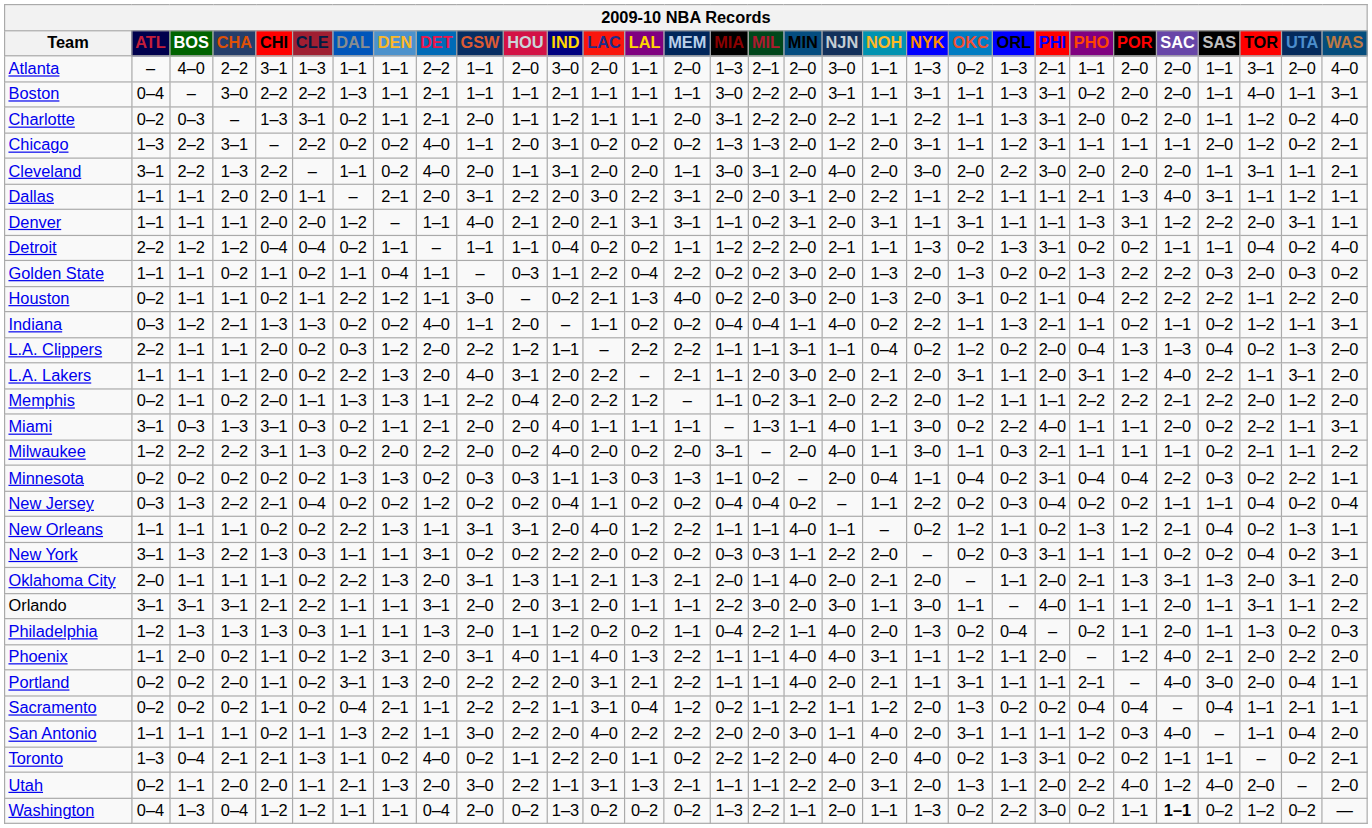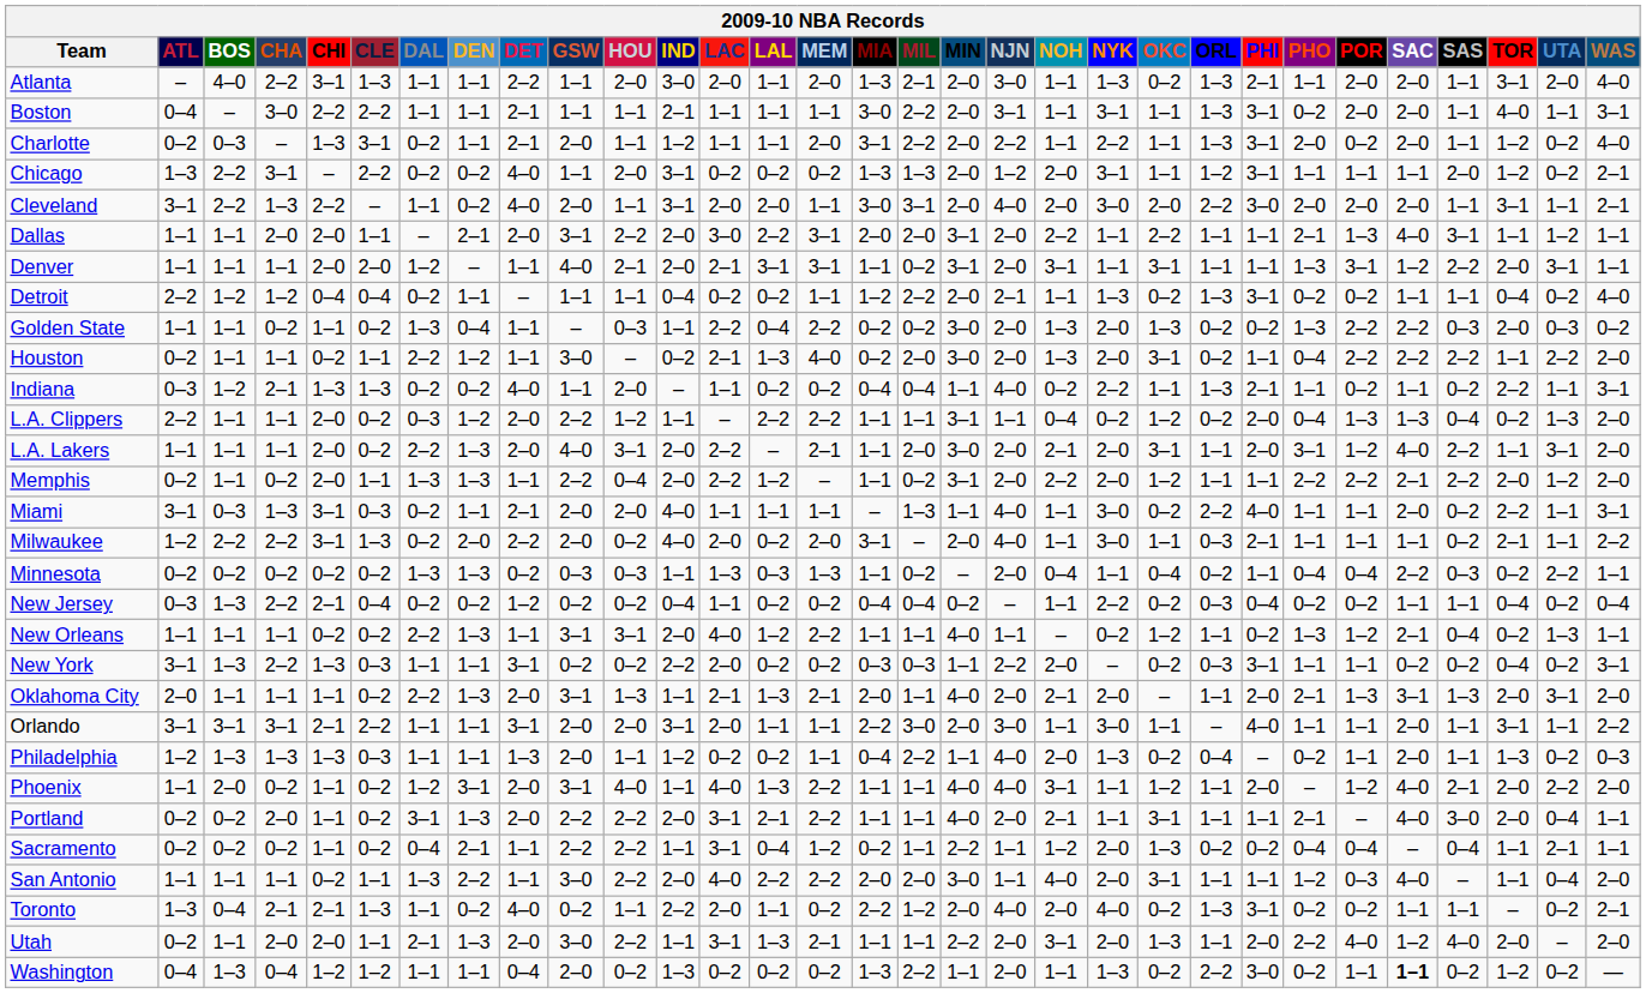 <table class="wikitable mw-collapsible mw-collapsed" style="font-size:86%; text-align:center;">
 <tr>
 <th colspan=31>2009-10 NBA Records</th>
 </tr>
 <tr>
 <th width=100>Team</th>
 <th style="background:#00004d;color:#C41E3a;width=35">ATL</th>
 <th style="background:#006400;color:#FFFFFF;width=35">BOS</th>
 <th style="background:#253E6A;color:#DF5106;width=35">CHA</th>
 <th style="background:#FF0000;color:#000000;width=35">CHI</th>
 <th style="background:#9F1F32;color:#001D43;width=35">CLE</th>
 <th style="background:#0055BA;color:#898D8F;width=35">DAL</th>
 <th style="background:#4C92CC;color:#FDB827;width=35">DEN</th>
 <th style="background:#006BB7;color:#ED164B;width=35">DET</th>
 <th style="background:#072E63;color:#DC5A34;width=35">GSW</th>
 <th style="background:#D31145;color:#CBD4D8;width=35">HOU</th>
 <th style="background:#000080;color:#FFD700;width=35">IND</th>
 <th style="background:#F9160D;color:#1A2E8B;width=35">LAC</th>
 <th style="background:#800080;color:#FFD700;width=35">LAL</th>
 <th style="background:#00265B;color:#BAD1EB;width=35">MEM</th>
 <th style="background:#000000;color:#8B0000;width=35">MIA</th>
 <th style="background:#00471B;color:#AC1A2F;width=35">MIL</th>
 <th style="background:#044D80;color:#000000;width=35">MIN</th>
 <th style="background:#12305B;color:#C4CED4;width=35">NJN</th>
 <th style="background:#0093B1;color:#FDB827;width=35">NOH</th>
 <th style="background:#0000FF;color:#FF8C00;width=35">NYK</th>
 <th style="background:#007DC3;color:#F05033;width=35">OKC</th>
 <th style="background:#0000FF;color:#000000;width=35">ORL</th>
 <th style="background:#FF0000;color:#0000FF;width=35">PHI</th>
 <th style="background:#800080;color:#FF4500;width=35">PHO</th>
 <th style="background:#000000;color:#FF0000;width=35">POR</th>
 <th style="background:#6846A8;color:#FFFFFF;width=35">SAC</th>
 <th style="background:#000000;color:#C0C0C0;width=35">SAS</th>
 <th style="background:#FF0000;color:#000000;width=35">TOR</th>
 <th style="background:#042A5C;color:#4C8ECC;width=35">UTA</th>
 <th style="background:#044D7D;color:#BC7A44;width=35">WAS</th>
 </tr>
 <tr>
 <td style="text-align:left;"><a href='#'>Atlanta</a></td>
 <td>–</td>
 <td>4–0</td>
 <td>2–2</td>
 <td>3–1</td>
 <td>1–3</td>
 <td>1–1</td>
 <td>1–1</td>
 <td>2–2</td>
 <td>1–1</td>
 <td>2–0</td>
 <td>3–0</td>
 <td>2–0</td>
 <td>1–1</td>
 <td>2–0</td>
 <td>1–3</td>
 <td>2–1</td>
 <td>2–0</td>
 <td>3–0</td>
 <td>1–1</td>
 <td>1–3</td>
 <td>0–2</td>
 <td>1–3</td>
 <td>2–1</td>
 <td>1–1</td>
 <td>2–0</td>
 <td>2–0</td>
 <td>1–1</td>
 <td>3–1</td>
 <td>2–0</td>
 <td>4–0</td>
 </tr>
 <tr>
 <td style="text-align:left;"><a href='#'>Boston</a></td>
 <td>0–4</td>
 <td>–</td>
 <td>3–0</td>
 <td>2–2</td>
 <td>2–2</td>
-<td>1–3</td>
+<td>1–1</td>
 <td>1–1</td>
 <td>2–1</td>
 <td>1–1</td>
 <td>1–1</td>
 <td>2–1</td>
 <td>1–1</td>
 <td>1–1</td>
 <td>1–1</td>
 <td>3–0</td>
 <td>2–2</td>
 <td>2–0</td>
 <td>3–1</td>
 <td>1–1</td>
 <td>3–1</td>
 <td>1–1</td>
 <td>1–3</td>
 <td>3–1</td>
 <td>0–2</td>
 <td>2–0</td>
 <td>2–0</td>
 <td>1–1</td>
 <td>4–0</td>
 <td>1–1</td>
 <td>3–1</td>
 </tr>
 <tr>
 <td style="text-align:left;"><a href='#'>Charlotte</a></td>
 <td>0–2</td>
 <td>0–3</td>
 <td>–</td>
 <td>1–3</td>
 <td>3–1</td>
 <td>0–2</td>
 <td>1–1</td>
 <td>2–1</td>
 <td>2–0</td>
 <td>1–1</td>
 <td>1–2</td>
 <td>1–1</td>
 <td>1–1</td>
 <td>2–0</td>
 <td>3–1</td>
 <td>2–2</td>
 <td>2–0</td>
 <td>2–2</td>
 <td>1–1</td>
 <td>2–2</td>
 <td>1–1</td>
 <td>1–3</td>
 <td>3–1</td>
 <td>2–0</td>
 <td>0–2</td>
 <td>2–0</td>
 <td>1–1</td>
 <td>1–2</td>
 <td>0–2</td>
 <td>4–0</td>
 </tr>
 <tr>
 <td style="text-align:left;"><a href='#'>Chicago</a></td>
 <td>1–3</td>
 <td>2–2</td>
 <td>3–1</td>
 <td>–</td>
 <td>2–2</td>
 <td>0–2</td>
 <td>0–2</td>
 <td>4–0</td>
 <td>1–1</td>
 <td>2–0</td>
 <td>3–1</td>
 <td>0–2</td>
 <td>0–2</td>
 <td>0–2</td>
 <td>1–3</td>
 <td>1–3</td>
 <td>2–0</td>
 <td>1–2</td>
 <td>2–0</td>
 <td>3–1</td>
 <td>1–1</td>
 <td>1–2</td>
 <td>3–1</td>
 <td>1–1</td>
 <td>1–1</td>
 <td>1–1</td>
 <td>2–0</td>
 <td>1–2</td>
 <td>0–2</td>
 <td>2–1</td>
 </tr>
 <tr>
 <td style="text-align:left;"><a href='#'>Cleveland</a></td>
 <td>3–1</td>
 <td>2–2</td>
 <td>1–3</td>
 <td>2–2</td>
 <td>–</td>
 <td>1–1</td>
 <td>0–2</td>
 <td>4–0</td>
 <td>2–0</td>
 <td>1–1</td>
 <td>3–1</td>
 <td>2–0</td>
 <td>2–0</td>
 <td>1–1</td>
 <td>3–0</td>
 <td>3–1</td>
 <td>2–0</td>
 <td>4–0</td>
 <td>2–0</td>
 <td>3–0</td>
 <td>2–0</td>
 <td>2–2</td>
 <td>3–0</td>
 <td>2–0</td>
 <td>2–0</td>
 <td>2–0</td>
 <td>1–1</td>
 <td>3–1</td>
 <td>1–1</td>
 <td>2–1</td>
 </tr>
 <tr>
 <td style="text-align:left;"><a href='#'>Dallas</a></td>
 <td>1–1</td>
 <td>1–1</td>
 <td>2–0</td>
 <td>2–0</td>
 <td>1–1</td>
 <td>–</td>
 <td>2–1</td>
 <td>2–0</td>
 <td>3–1</td>
 <td>2–2</td>
 <td>2–0</td>
 <td>3–0</td>
 <td>2–2</td>
 <td>3–1</td>
 <td>2–0</td>
 <td>2–0</td>
 <td>3–1</td>
 <td>2–0</td>
 <td>2–2</td>
 <td>1–1</td>
 <td>2–2</td>
 <td>1–1</td>
 <td>1–1</td>
 <td>2–1</td>
 <td>1–3</td>
 <td>4–0</td>
 <td>3–1</td>
 <td>1–1</td>
 <td>1–2</td>
 <td>1–1</td>
 </tr>
 <tr>
 <td style="text-align:left;"><a href='#'>Denver</a></td>
 <td>1–1</td>
 <td>1–1</td>
 <td>1–1</td>
 <td>2–0</td>
 <td>2–0</td>
 <td>1–2</td>
 <td>–</td>
 <td>1–1</td>
 <td>4–0</td>
 <td>2–1</td>
 <td>2–0</td>
 <td>2–1</td>
 <td>3–1</td>
 <td>3–1</td>
 <td>1–1</td>
 <td>0–2</td>
 <td>3–1</td>
 <td>2–0</td>
 <td>3–1</td>
 <td>1–1</td>
 <td>3–1</td>
 <td>1–1</td>
 <td>1–1</td>
 <td>1–3</td>
 <td>3–1</td>
 <td>1–2</td>
 <td>2–2</td>
 <td>2–0</td>
 <td>3–1</td>
 <td>1–1</td>
 </tr>
 <tr>
 <td style="text-align:left;"><a href='#'>Detroit</a></td>
 <td>2–2</td>
 <td>1–2</td>
 <td>1–2</td>
 <td>0–4</td>
 <td>0–4</td>
 <td>0–2</td>
 <td>1–1</td>
 <td>–</td>
 <td>1–1</td>
 <td>1–1</td>
 <td>0–4</td>
 <td>0–2</td>
 <td>0–2</td>
 <td>1–1</td>
 <td>1–2</td>
 <td>2–2</td>
 <td>2–0</td>
 <td>2–1</td>
 <td>1–1</td>
 <td>1–3</td>
 <td>0–2</td>
 <td>1–3</td>
 <td>3–1</td>
 <td>0–2</td>
 <td>0–2</td>
 <td>1–1</td>
 <td>1–1</td>
 <td>0–4</td>
 <td>0–2</td>
 <td>4–0</td>
 </tr>
 <tr>
 <td style="text-align:left;"><a href='#'>Golden State</a></td>
 <td>1–1</td>
 <td>1–1</td>
 <td>0–2</td>
 <td>1–1</td>
 <td>0–2</td>
-<td>1–1</td>
+<td>1–3</td>
 <td>0–4</td>
 <td>1–1</td>
 <td>–</td>
 <td>0–3</td>
 <td>1–1</td>
 <td>2–2</td>
 <td>0–4</td>
 <td>2–2</td>
 <td>0–2</td>
 <td>0–2</td>
 <td>3–0</td>
 <td>2–0</td>
 <td>1–3</td>
 <td>2–0</td>
 <td>1–3</td>
 <td>0–2</td>
 <td>0–2</td>
 <td>1–3</td>
 <td>2–2</td>
 <td>2–2</td>
 <td>0–3</td>
 <td>2–0</td>
 <td>0–3</td>
 <td>0–2</td>
 </tr>
 <tr>
 <td style="text-align:left;"><a href='#'>Houston</a></td>
 <td>0–2</td>
 <td>1–1</td>
 <td>1–1</td>
 <td>0–2</td>
 <td>1–1</td>
 <td>2–2</td>
 <td>1–2</td>
 <td>1–1</td>
 <td>3–0</td>
 <td>–</td>
 <td>0–2</td>
 <td>2–1</td>
 <td>1–3</td>
 <td>4–0</td>
 <td>0–2</td>
 <td>2–0</td>
 <td>3–0</td>
 <td>2–0</td>
 <td>1–3</td>
 <td>2–0</td>
 <td>3–1</td>
 <td>0–2</td>
 <td>1–1</td>
 <td>0–4</td>
 <td>2–2</td>
 <td>2–2</td>
 <td>2–2</td>
 <td>1–1</td>
 <td>2–2</td>
 <td>2–0</td>
 </tr>
 <tr>
 <td style="text-align:left;"><a href='#'>Indiana</a></td>
 <td>0–3</td>
 <td>1–2</td>
 <td>2–1</td>
 <td>1–3</td>
 <td>1–3</td>
 <td>0–2</td>
 <td>0–2</td>
 <td>4–0</td>
 <td>1–1</td>
 <td>2–0</td>
 <td>–</td>
 <td>1–1</td>
 <td>0–2</td>
 <td>0–2</td>
 <td>0–4</td>
 <td>0–4</td>
 <td>1–1</td>
 <td>4–0</td>
 <td>0–2</td>
 <td>2–2</td>
 <td>1–1</td>
 <td>1–3</td>
 <td>2–1</td>
 <td>1–1</td>
 <td>0–2</td>
 <td>1–1</td>
 <td>0–2</td>
-<td>1–2</td>
+<td>2–2</td>
 <td>1–1</td>
 <td>3–1</td>
 </tr>
 <tr>
 <td style="text-align:left;"><a href='#'>L.A. Clippers</a></td>
 <td>2–2</td>
 <td>1–1</td>
 <td>1–1</td>
 <td>2–0</td>
 <td>0–2</td>
 <td>0–3</td>
 <td>1–2</td>
 <td>2–0</td>
 <td>2–2</td>
 <td>1–2</td>
 <td>1–1</td>
 <td>–</td>
 <td>2–2</td>
 <td>2–2</td>
 <td>1–1</td>
 <td>1–1</td>
 <td>3–1</td>
 <td>1–1</td>
 <td>0–4</td>
 <td>0–2</td>
 <td>1–2</td>
 <td>0–2</td>
 <td>2–0</td>
 <td>0–4</td>
 <td>1–3</td>
 <td>1–3</td>
 <td>0–4</td>
 <td>0–2</td>
 <td>1–3</td>
 <td>2–0</td>
 </tr>
 <tr>
 <td style="text-align:left;"><a href='#'>L.A. Lakers</a></td>
 <td>1–1</td>
 <td>1–1</td>
 <td>1–1</td>
 <td>2–0</td>
 <td>0–2</td>
 <td>2–2</td>
 <td>1–3</td>
 <td>2–0</td>
 <td>4–0</td>
 <td>3–1</td>
 <td>2–0</td>
 <td>2–2</td>
 <td>–</td>
 <td>2–1</td>
 <td>1–1</td>
 <td>2–0</td>
 <td>3–0</td>
 <td>2–0</td>
 <td>2–1</td>
 <td>2–0</td>
 <td>3–1</td>
 <td>1–1</td>
 <td>2–0</td>
 <td>3–1</td>
 <td>1–2</td>
 <td>4–0</td>
 <td>2–2</td>
 <td>1–1</td>
 <td>3–1</td>
 <td>2–0</td>
 </tr>
 <tr>
 <td style="text-align:left;"><a href='#'>Memphis</a></td>
 <td>0–2</td>
 <td>1–1</td>
 <td>0–2</td>
 <td>2–0</td>
 <td>1–1</td>
 <td>1–3</td>
 <td>1–3</td>
 <td>1–1</td>
 <td>2–2</td>
 <td>0–4</td>
 <td>2–0</td>
 <td>2–2</td>
 <td>1–2</td>
 <td>–</td>
 <td>1–1</td>
 <td>0–2</td>
 <td>3–1</td>
 <td>2–0</td>
 <td>2–2</td>
 <td>2–0</td>
 <td>1–2</td>
 <td>1–1</td>
 <td>1–1</td>
 <td>2–2</td>
 <td>2–2</td>
 <td>2–1</td>
 <td>2–2</td>
 <td>2–0</td>
 <td>1–2</td>
 <td>2–0</td>
 </tr>
 <tr>
 <td style="text-align:left;"><a href='#'>Miami</a></td>
 <td>3–1</td>
 <td>0–3</td>
 <td>1–3</td>
 <td>3–1</td>
 <td>0–3</td>
 <td>0–2</td>
 <td>1–1</td>
 <td>2–1</td>
 <td>2–0</td>
 <td>2–0</td>
 <td>4–0</td>
 <td>1–1</td>
 <td>1–1</td>
 <td>1–1</td>
 <td>–</td>
 <td>1–3</td>
 <td>1–1</td>
 <td>4–0</td>
 <td>1–1</td>
 <td>3–0</td>
 <td>0–2</td>
 <td>2–2</td>
 <td>4–0</td>
 <td>1–1</td>
 <td>1–1</td>
 <td>2–0</td>
 <td>0–2</td>
 <td>2–2</td>
 <td>1–1</td>
 <td>3–1</td>
 </tr>
 <tr>
 <td style="text-align:left;"><a href='#'>Milwaukee</a></td>
 <td>1–2</td>
 <td>2–2</td>
 <td>2–2</td>
 <td>3–1</td>
 <td>1–3</td>
 <td>0–2</td>
 <td>2–0</td>
 <td>2–2</td>
 <td>2–0</td>
 <td>0–2</td>
 <td>4–0</td>
 <td>2–0</td>
 <td>0–2</td>
 <td>2–0</td>
 <td>3–1</td>
 <td>–</td>
 <td>2–0</td>
 <td>4–0</td>
 <td>1–1</td>
 <td>3–0</td>
 <td>1–1</td>
 <td>0–3</td>
 <td>2–1</td>
 <td>1–1</td>
 <td>1–1</td>
 <td>1–1</td>
 <td>0–2</td>
 <td>2–1</td>
 <td>1–1</td>
 <td>2–2</td>
 </tr>
 <tr>
 <td style="text-align:left;"><a href='#'>Minnesota</a></td>
 <td>0–2</td>
 <td>0–2</td>
 <td>0–2</td>
 <td>0–2</td>
 <td>0–2</td>
 <td>1–3</td>
 <td>1–3</td>
 <td>0–2</td>
 <td>0–3</td>
 <td>0–3</td>
 <td>1–1</td>
 <td>1–3</td>
 <td>0–3</td>
 <td>1–3</td>
 <td>1–1</td>
 <td>0–2</td>
 <td>–</td>
 <td>2–0</td>
 <td>0–4</td>
 <td>1–1</td>
 <td>0–4</td>
 <td>0–2</td>
-<td>3–1</td>
+<td>1–1</td>
 <td>0–4</td>
 <td>0–4</td>
 <td>2–2</td>
 <td>0–3</td>
 <td>0–2</td>
 <td>2–2</td>
 <td>1–1</td>
 </tr>
 <tr>
 <td style="text-align:left;"><a href='#'>New Jersey</a></td>
 <td>0–3</td>
 <td>1–3</td>
 <td>2–2</td>
 <td>2–1</td>
 <td>0–4</td>
 <td>0–2</td>
 <td>0–2</td>
 <td>1–2</td>
 <td>0–2</td>
 <td>0–2</td>
 <td>0–4</td>
 <td>1–1</td>
 <td>0–2</td>
 <td>0–2</td>
 <td>0–4</td>
 <td>0–4</td>
 <td>0–2</td>
 <td>–</td>
 <td>1–1</td>
 <td>2–2</td>
 <td>0–2</td>
 <td>0–3</td>
 <td>0–4</td>
 <td>0–2</td>
 <td>0–2</td>
 <td>1–1</td>
 <td>1–1</td>
 <td>0–4</td>
 <td>0–2</td>
 <td>0–4</td>
 </tr>
 <tr>
 <td style="text-align:left;"><a href='#'>New Orleans</a></td>
 <td>1–1</td>
 <td>1–1</td>
 <td>1–1</td>
 <td>0–2</td>
 <td>0–2</td>
 <td>2–2</td>
 <td>1–3</td>
 <td>1–1</td>
 <td>3–1</td>
 <td>3–1</td>
 <td>2–0</td>
 <td>4–0</td>
 <td>1–2</td>
 <td>2–2</td>
 <td>1–1</td>
 <td>1–1</td>
 <td>4–0</td>
 <td>1–1</td>
 <td>–</td>
 <td>0–2</td>
 <td>1–2</td>
 <td>1–1</td>
 <td>0–2</td>
 <td>1–3</td>
 <td>1–2</td>
 <td>2–1</td>
 <td>0–4</td>
 <td>0–2</td>
 <td>1–3</td>
 <td>1–1</td>
 </tr>
 <tr>
 <td style="text-align:left;"><a href='#'>New York</a></td>
 <td>3–1</td>
 <td>1–3</td>
 <td>2–2</td>
 <td>1–3</td>
 <td>0–3</td>
 <td>1–1</td>
 <td>1–1</td>
 <td>3–1</td>
 <td>0–2</td>
 <td>0–2</td>
 <td>2–2</td>
 <td>2–0</td>
 <td>0–2</td>
 <td>0–2</td>
 <td>0–3</td>
 <td>0–3</td>
 <td>1–1</td>
 <td>2–2</td>
 <td>2–0</td>
 <td>–</td>
 <td>0–2</td>
 <td>0–3</td>
 <td>3–1</td>
 <td>1–1</td>
 <td>1–1</td>
 <td>0–2</td>
 <td>0–2</td>
 <td>0–4</td>
 <td>0–2</td>
 <td>3–1</td>
 </tr>
 <tr>
 <td style="text-align:left;"><a href='#'>Oklahoma City</a></td>
 <td>2–0</td>
 <td>1–1</td>
 <td>1–1</td>
 <td>1–1</td>
 <td>0–2</td>
 <td>2–2</td>
 <td>1–3</td>
 <td>2–0</td>
 <td>3–1</td>
 <td>1–3</td>
 <td>1–1</td>
 <td>2–1</td>
 <td>1–3</td>
 <td>2–1</td>
 <td>2–0</td>
 <td>1–1</td>
 <td>4–0</td>
 <td>2–0</td>
 <td>2–1</td>
 <td>2–0</td>
 <td>–</td>
 <td>1–1</td>
 <td>2–0</td>
 <td>2–1</td>
 <td>1–3</td>
 <td>3–1</td>
 <td>1–3</td>
 <td>2–0</td>
 <td>3–1</td>
 <td>2–0</td>
 </tr>
 <tr>
 <td style="text-align:left;">Orlando</td>
 <td>3–1</td>
 <td>3–1</td>
 <td>3–1</td>
 <td>2–1</td>
 <td>2–2</td>
 <td>1–1</td>
 <td>1–1</td>
 <td>3–1</td>
 <td>2–0</td>
 <td>2–0</td>
 <td>3–1</td>
 <td>2–0</td>
 <td>1–1</td>
 <td>1–1</td>
 <td>2–2</td>
 <td>3–0</td>
 <td>2–0</td>
 <td>3–0</td>
 <td>1–1</td>
 <td>3–0</td>
 <td>1–1</td>
 <td>–</td>
 <td>4–0</td>
 <td>1–1</td>
 <td>1–1</td>
 <td>2–0</td>
 <td>1–1</td>
 <td>3–1</td>
 <td>1–1</td>
 <td>2–2</td>
 </tr>
 <tr>
 <td style="text-align:left;"><a href='#'>Philadelphia</a></td>
 <td>1–2</td>
 <td>1–3</td>
 <td>1–3</td>
 <td>1–3</td>
 <td>0–3</td>
 <td>1–1</td>
 <td>1–1</td>
 <td>1–3</td>
 <td>2–0</td>
 <td>1–1</td>
 <td>1–2</td>
 <td>0–2</td>
 <td>0–2</td>
 <td>1–1</td>
 <td>0–4</td>
 <td>2–2</td>
 <td>1–1</td>
 <td>4–0</td>
 <td>2–0</td>
 <td>1–3</td>
 <td>0–2</td>
 <td>0–4</td>
 <td>–</td>
 <td>0–2</td>
 <td>1–1</td>
 <td>2–0</td>
 <td>1–1</td>
 <td>1–3</td>
 <td>0–2</td>
 <td>0–3</td>
 </tr>
 <tr>
 <td style="text-align:left;"><a href='#'>Phoenix</a></td>
 <td>1–1</td>
 <td>2–0</td>
 <td>0–2</td>
 <td>1–1</td>
 <td>0–2</td>
 <td>1–2</td>
 <td>3–1</td>
 <td>2–0</td>
 <td>3–1</td>
 <td>4–0</td>
 <td>1–1</td>
 <td>4–0</td>
 <td>1–3</td>
 <td>2–2</td>
 <td>1–1</td>
 <td>1–1</td>
 <td>4–0</td>
 <td>4–0</td>
 <td>3–1</td>
 <td>1–1</td>
 <td>1–2</td>
 <td>1–1</td>
 <td>2–0</td>
 <td>–</td>
 <td>1–2</td>
 <td>4–0</td>
 <td>2–1</td>
 <td>2–0</td>
 <td>2–2</td>
 <td>2–0</td>
 </tr>
 <tr>
 <td style="text-align:left;"><a href='#'>Portland</a></td>
 <td>0–2</td>
 <td>0–2</td>
 <td>2–0</td>
 <td>1–1</td>
 <td>0–2</td>
 <td>3–1</td>
 <td>1–3</td>
 <td>2–0</td>
 <td>2–2</td>
 <td>2–2</td>
 <td>2–0</td>
 <td>3–1</td>
 <td>2–1</td>
 <td>2–2</td>
 <td>1–1</td>
 <td>1–1</td>
 <td>4–0</td>
 <td>2–0</td>
 <td>2–1</td>
 <td>1–1</td>
 <td>3–1</td>
 <td>1–1</td>
 <td>1–1</td>
 <td>2–1</td>
 <td>–</td>
 <td>4–0</td>
 <td>3–0</td>
 <td>2–0</td>
 <td>0–4</td>
 <td>1–1</td>
 </tr>
 <tr>
 <td style="text-align:left;"><a href='#'>Sacramento</a></td>
 <td>0–2</td>
 <td>0–2</td>
 <td>0–2</td>
 <td>1–1</td>
 <td>0–2</td>
 <td>0–4</td>
 <td>2–1</td>
 <td>1–1</td>
 <td>2–2</td>
 <td>2–2</td>
 <td>1–1</td>
 <td>3–1</td>
 <td>0–4</td>
 <td>1–2</td>
 <td>0–2</td>
 <td>1–1</td>
 <td>2–2</td>
 <td>1–1</td>
 <td>1–2</td>
 <td>2–0</td>
 <td>1–3</td>
 <td>0–2</td>
 <td>0–2</td>
 <td>0–4</td>
 <td>0–4</td>
 <td>–</td>
 <td>0–4</td>
 <td>1–1</td>
 <td>2–1</td>
 <td>1–1</td>
 </tr>
 <tr>
 <td style="text-align:left;"><a href='#'>San Antonio</a></td>
 <td>1–1</td>
 <td>1–1</td>
 <td>1–1</td>
 <td>0–2</td>
 <td>1–1</td>
 <td>1–3</td>
 <td>2–2</td>
 <td>1–1</td>
 <td>3–0</td>
 <td>2–2</td>
 <td>2–0</td>
 <td>4–0</td>
 <td>2–2</td>
 <td>2–2</td>
 <td>2–0</td>
 <td>2–0</td>
 <td>3–0</td>
 <td>1–1</td>
 <td>4–0</td>
 <td>2–0</td>
 <td>3–1</td>
 <td>1–1</td>
 <td>1–1</td>
 <td>1–2</td>
 <td>0–3</td>
 <td>4–0</td>
 <td>–</td>
 <td>1–1</td>
 <td>0–4</td>
 <td>2–0</td>
 </tr>
 <tr>
 <td style="text-align:left;"><a href='#'>Toronto</a></td>
 <td>1–3</td>
 <td>0–4</td>
 <td>2–1</td>
 <td>2–1</td>
 <td>1–3</td>
 <td>1–1</td>
 <td>0–2</td>
 <td>4–0</td>
 <td>0–2</td>
 <td>1–1</td>
 <td>2–2</td>
 <td>2–0</td>
 <td>1–1</td>
 <td>0–2</td>
 <td>2–2</td>
 <td>1–2</td>
 <td>2–0</td>
 <td>4–0</td>
 <td>2–0</td>
 <td>4–0</td>
 <td>0–2</td>
 <td>1–3</td>
 <td>3–1</td>
 <td>0–2</td>
 <td>0–2</td>
 <td>1–1</td>
 <td>1–1</td>
 <td>–</td>
 <td>0–2</td>
 <td>2–1</td>
 </tr>
 <tr>
 <td style="text-align:left;"><a href='#'>Utah</a></td>
 <td>0–2</td>
 <td>1–1</td>
 <td>2–0</td>
 <td>2–0</td>
 <td>1–1</td>
 <td>2–1</td>
 <td>1–3</td>
 <td>2–0</td>
 <td>3–0</td>
 <td>2–2</td>
 <td>1–1</td>
 <td>3–1</td>
 <td>1–3</td>
 <td>2–1</td>
 <td>1–1</td>
 <td>1–1</td>
 <td>2–2</td>
 <td>2–0</td>
 <td>3–1</td>
 <td>2–0</td>
 <td>1–3</td>
 <td>1–1</td>
 <td>2–0</td>
 <td>2–2</td>
 <td>4–0</td>
 <td>1–2</td>
 <td>4–0</td>
 <td>2–0</td>
 <td>–</td>
 <td>2–0</td>
 </tr>
 <tr>
 <td style="text-align:left;"><a href='#'>Washington</a></td>
 <td>0–4</td>
 <td>1–3</td>
 <td>0–4</td>
 <td>1–2</td>
 <td>1–2</td>
 <td>1–1</td>
 <td>1–1</td>
 <td>0–4</td>
 <td>2–0</td>
 <td>0–2</td>
 <td>1–3</td>
 <td>0–2</td>
 <td>0–2</td>
 <td>0–2</td>
 <td>1–3</td>
 <td>2–2</td>
 <td>1–1</td>
 <td>2–0</td>
 <td>1–1</td>
 <td>1–3</td>
 <td>0–2</td>
 <td>2–2</td>
 <td>3–0</td>
 <td>0–2</td>
 <td>1–1</td>
 <td><strong>1–1</strong></td>
 <td>0–2</td>
 <td>1–2</td>
 <td>0–2</td>
 <td>—</td>
 </tr>
 </table>
